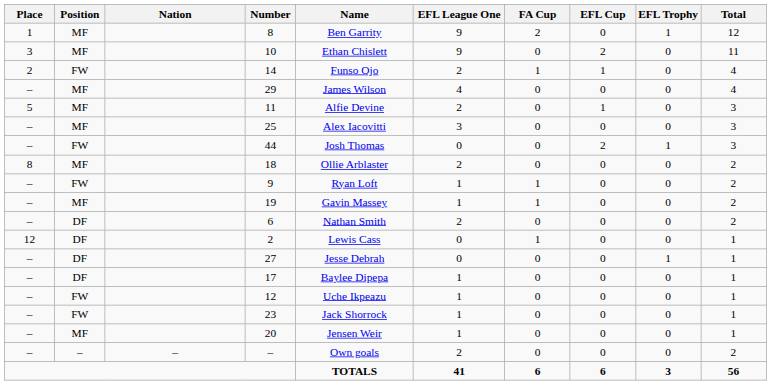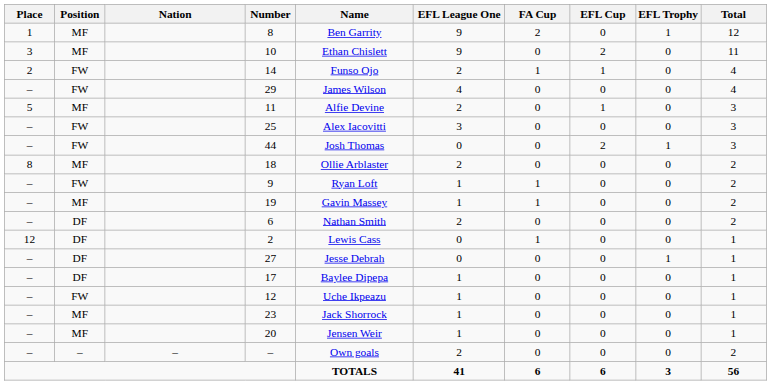 <table class="wikitable" style="font-size: 95%; text-align: center;">
 <tr>
 <th width=60>Place</th>
 <th width=60>Position</th>
 <th width=180>Nation</th>
 <th width=60>Number</th>
 <th width=150>Name</th>
 <th width=115>EFL League One</th>
 <th width=80>FA Cup</th>
 <th width=80>EFL Cup</th>
 <th width=80>EFL Trophy</th>
 <th width=80>Total</th>
 </tr>
 <tr>
 <td>1</td>
 <td>MF</td>
 <td></td>
 <td>8</td>
 <td><a href='#'>Ben Garrity</a></td>
 <td>9</td>
 <td>2</td>
 <td>0</td>
 <td>1</td>
 <td>12</td>
 </tr>
 <tr>
 <td>3</td>
 <td>MF</td>
 <td></td>
 <td>10</td>
 <td><a href='#'>Ethan Chislett</a></td>
 <td>9</td>
 <td>0</td>
 <td>2</td>
 <td>0</td>
 <td>11</td>
 </tr>
 <tr>
 <td>2</td>
 <td>FW</td>
 <td></td>
 <td>14</td>
 <td><a href='#'>Funso Ojo</a></td>
 <td>2</td>
 <td>1</td>
 <td>1</td>
 <td>0</td>
 <td>4</td>
 </tr>
 <tr>
 <td>–</td>
-<td>MF</td>
+<td>FW</td>
 <td></td>
 <td>29</td>
 <td><a href='#'>James Wilson</a></td>
 <td>4</td>
 <td>0</td>
 <td>0</td>
 <td>0</td>
 <td>4</td>
 </tr>
 <tr>
 <td>5</td>
 <td>MF</td>
 <td></td>
 <td>11</td>
 <td><a href='#'>Alfie Devine</a></td>
 <td>2</td>
 <td>0</td>
 <td>1</td>
 <td>0</td>
 <td>3</td>
 </tr>
 <tr>
 <td>–</td>
-<td>MF</td>
+<td>FW</td>
 <td></td>
 <td>25</td>
 <td><a href='#'>Alex Iacovitti</a></td>
 <td>3</td>
 <td>0</td>
 <td>0</td>
 <td>0</td>
 <td>3</td>
 </tr>
 <tr>
 <td>–</td>
 <td>FW</td>
 <td></td>
 <td>44</td>
 <td><a href='#'>Josh Thomas</a></td>
 <td>0</td>
 <td>0</td>
 <td>2</td>
 <td>1</td>
 <td>3</td>
 </tr>
 <tr>
 <td>8</td>
 <td>MF</td>
 <td></td>
 <td>18</td>
 <td><a href='#'>Ollie Arblaster</a></td>
 <td>2</td>
 <td>0</td>
 <td>0</td>
 <td>0</td>
 <td>2</td>
 </tr>
 <tr>
 <td>–</td>
 <td>FW</td>
 <td></td>
 <td>9</td>
 <td><a href='#'>Ryan Loft</a></td>
 <td>1</td>
 <td>1</td>
 <td>0</td>
 <td>0</td>
 <td>2</td>
 </tr>
 <tr>
 <td>–</td>
 <td>MF</td>
 <td></td>
 <td>19</td>
 <td><a href='#'>Gavin Massey</a></td>
 <td>1</td>
 <td>1</td>
 <td>0</td>
 <td>0</td>
 <td>2</td>
 </tr>
 <tr>
 <td>–</td>
 <td>DF</td>
 <td></td>
 <td>6</td>
 <td><a href='#'>Nathan Smith</a></td>
 <td>2</td>
 <td>0</td>
 <td>0</td>
 <td>0</td>
 <td>2</td>
 </tr>
 <tr>
 <td>12</td>
 <td>DF</td>
 <td></td>
 <td>2</td>
 <td><a href='#'>Lewis Cass</a></td>
 <td>0</td>
 <td>1</td>
 <td>0</td>
 <td>0</td>
 <td>1</td>
 </tr>
 <tr>
 <td>–</td>
 <td>DF</td>
 <td></td>
 <td>27</td>
 <td><a href='#'>Jesse Debrah</a></td>
 <td>0</td>
 <td>0</td>
 <td>0</td>
 <td>1</td>
 <td>1</td>
 </tr>
 <tr>
 <td>–</td>
 <td>DF</td>
 <td></td>
 <td>17</td>
 <td><a href='#'>Baylee Dipepa</a></td>
 <td>1</td>
 <td>0</td>
 <td>0</td>
 <td>0</td>
 <td>1</td>
 </tr>
 <tr>
 <td>–</td>
 <td>FW</td>
 <td></td>
 <td>12</td>
 <td><a href='#'>Uche Ikpeazu</a></td>
 <td>1</td>
 <td>0</td>
 <td>0</td>
 <td>0</td>
 <td>1</td>
 </tr>
 <tr>
 <td>–</td>
-<td>FW</td>
+<td>MF</td>
 <td></td>
 <td>23</td>
 <td><a href='#'>Jack Shorrock</a></td>
 <td>1</td>
 <td>0</td>
 <td>0</td>
 <td>0</td>
 <td>1</td>
 </tr>
 <tr>
 <td>–</td>
 <td>MF</td>
 <td></td>
 <td>20</td>
 <td><a href='#'>Jensen Weir</a></td>
 <td>1</td>
 <td>0</td>
 <td>0</td>
 <td>0</td>
 <td>1</td>
 </tr>
 <tr>
 <td>–</td>
 <td>–</td>
 <td>–</td>
 <td>–</td>
 <td><a href='#'>Own goals</a></td>
 <td>2</td>
 <td>0</td>
 <td>0</td>
 <td>0</td>
 <td>2</td>
 </tr>
 <tr>
 <td colspan="4"></td>
 <td><strong>TOTALS</strong></td>
 <td><strong>41</strong></td>
 <td><strong>6</strong></td>
 <td><strong>6</strong></td>
 <td><strong>3</strong></td>
 <td><strong>56</strong></td>
 </tr>
 </table>
